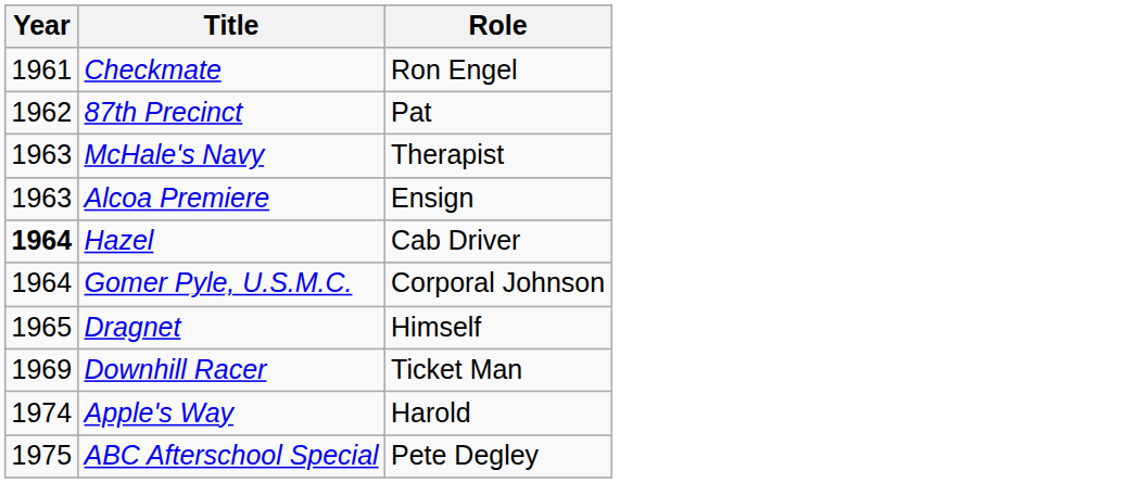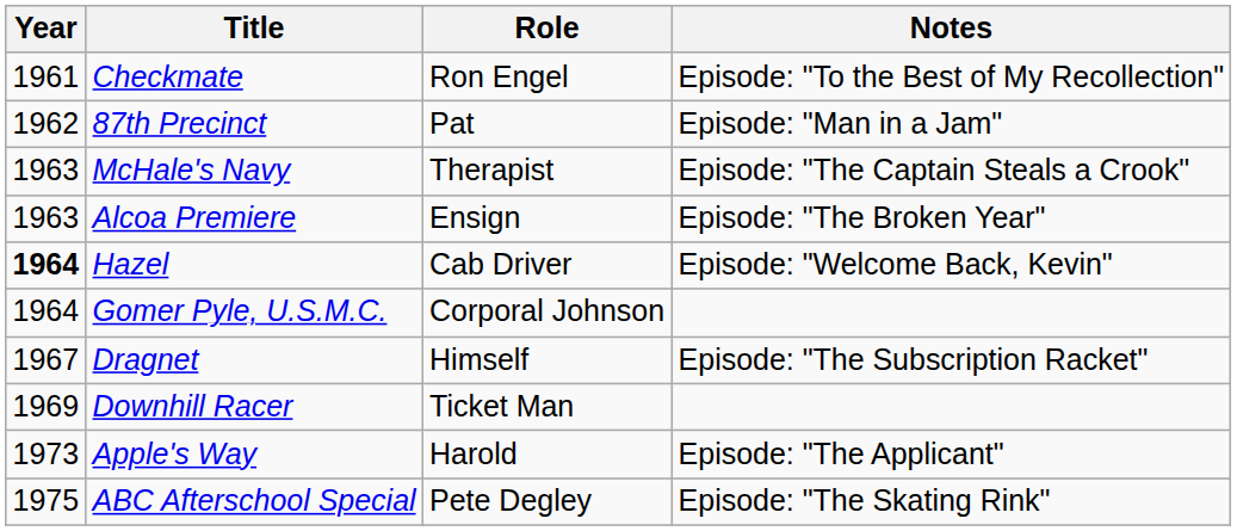 <table class="wikitable sortable">
 <tr>
 <th>Year</th>
 <th>Title</th>
 <th>Role</th>
+<th>Notes</th>
 </tr>
 <tr>
 <td>1961</td>
 <td><em><a href='#'>Checkmate</a></em></td>
 <td>Ron Engel</td>
+<td>Episode: "To the Best of My Recollection"</td>
 </tr>
 <tr>
 <td>1962</td>
 <td><em><a href='#'>87th Precinct</a></em></td>
 <td>Pat</td>
+<td>Episode: "Man in a Jam"</td>
 </tr>
 <tr>
 <td>1963</td>
 <td><em><a href='#'>McHale's Navy</a></em></td>
 <td>Therapist</td>
+<td>Episode: "The Captain Steals a Crook"</td>
 </tr>
 <tr>
 <td>1963</td>
 <td><em><a href='#'>Alcoa Premiere</a></em></td>
 <td>Ensign</td>
+<td>Episode: "The Broken Year"</td>
 </tr>
 <tr>
 <td><strong>1964</strong></td>
 <td><em><a href='#'>Hazel</a></em></td>
 <td>Cab Driver</td>
+<td>Episode: "Welcome Back, Kevin"</td>
 </tr>
 <tr>
 <td>1964</td>
 <td><em><a href='#'>Gomer Pyle, U.S.M.C.</a></em></td>
 <td>Corporal Johnson</td>
+<td></td>
 </tr>
 <tr>
-<td>1965</td>
+<td>1967</td>
 <td><em><a href='#'>Dragnet</a></em></td>
 <td>Himself</td>
+<td>Episode: "The Subscription Racket"</td>
 </tr>
 <tr>
 <td>1969</td>
 <td><em><a href='#'>Downhill Racer</a></em></td>
 <td>Ticket Man</td>
+<td></td>
 </tr>
 <tr>
-<td>1974</td>
+<td>1973</td>
 <td><em><a href='#'>Apple's Way</a></em></td>
 <td>Harold</td>
+<td>Episode: "The Applicant"</td>
 </tr>
 <tr>
 <td>1975</td>
 <td><em><a href='#'>ABC Afterschool Special</a></em></td>
 <td>Pete Degley</td>
+<td>Episode: "The Skating Rink"</td>
 </tr>
 </table>
